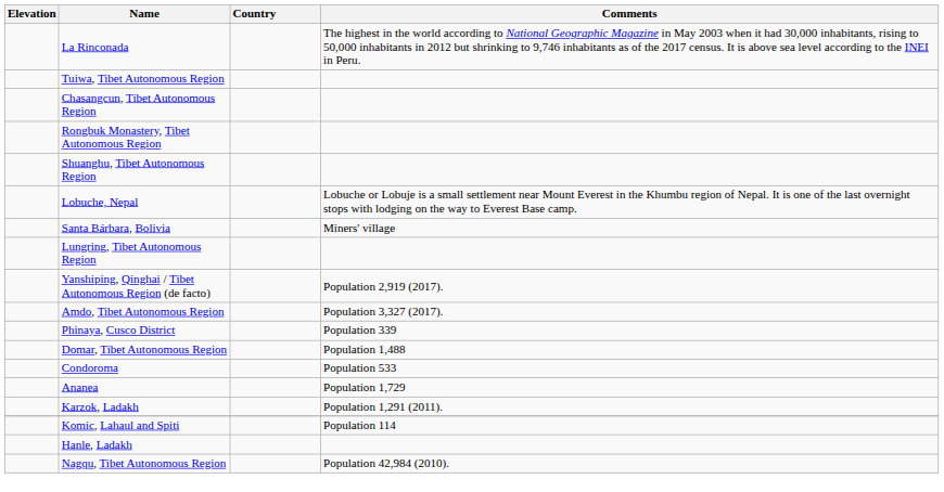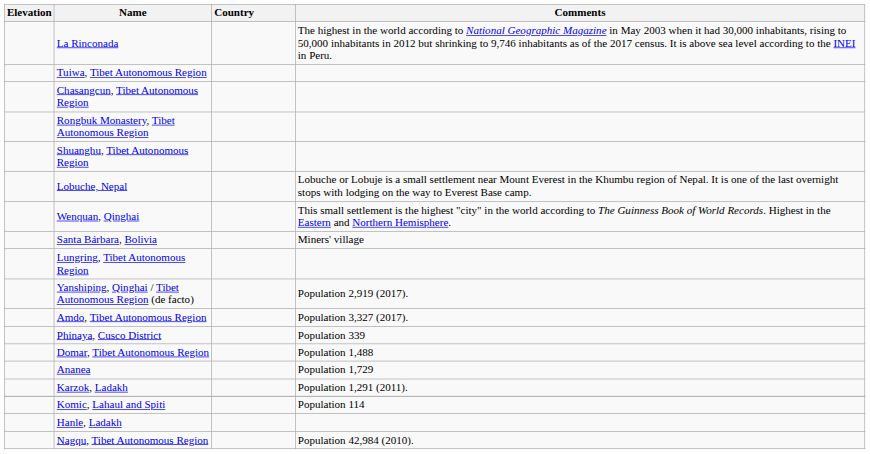 <table class="wikitable sortable">
 <tr>
 <th>Elevation</th>
 <th>Name</th>
 <th>Country              </th>
 <th>Comments</th>
 </tr>
 <tr>
 <td></td>
 <td><a href='#'>La Rinconada</a></td>
 <td></td>
 <td> The highest in the world according to <em><a href='#'>National Geographic Magazine</a></em> in May 2003 when it had 30,000 inhabitants, rising to 50,000 inhabitants in 2012 but shrinking to 9,746 inhabitants as of the 2017 census. It is  above sea level according to the <a href='#'>INEI</a> in Peru.</td>
 </tr>
 <tr>
 <td></td>
 <td><a href='#'>Tuiwa</a>, <a href='#'>Tibet Autonomous Region</a></td>
 <td></td>
 <td></td>
 </tr>
 <tr>
 <td></td>
 <td><a href='#'>Chasangcun</a>, <a href='#'>Tibet Autonomous Region</a></td>
 <td></td>
 <td></td>
 </tr>
 <tr>
 <td></td>
 <td><a href='#'>Rongbuk Monastery</a>, <a href='#'>Tibet Autonomous Region</a></td>
 <td></td>
 <td></td>
 </tr>
 <tr>
 <td></td>
 <td><a href='#'>Shuanghu</a>, <a href='#'>Tibet Autonomous Region</a></td>
 <td></td>
 <td></td>
 </tr>
 <tr>
 <td></td>
 <td><a href='#'>Lobuche, Nepal</a></td>
 <td></td>
 <td>Lobuche or Lobuje is a small settlement near Mount Everest in the Khumbu region of Nepal. It is one of the last overnight stops with lodging on the way to Everest Base camp.</td>
 </tr>
 <tr>
 <td></td>
+<td><a href='#'>Wenquan</a>, <a href='#'>Qinghai</a></td>
+<td></td>
+<td> This small settlement is the highest "city" in the world according to <em>The Guinness Book of World Records</em>. Highest in the <a href='#'>Eastern</a> and <a href='#'>Northern Hemisphere</a>.</td>
+</tr>
+<tr>
+<td></td>
 <td><a href='#'>Santa Bárbara</a>, <a href='#'>Bolivia</a></td>
 <td></td>
 <td>Miners' village</td>
 </tr>
 <tr>
 <td></td>
 <td><a href='#'>Lungring</a>, <a href='#'>Tibet Autonomous Region</a></td>
 <td></td>
 <td></td>
 </tr>
 <tr>
 <td></td>
 <td><a href='#'>Yanshiping</a>, <a href='#'>Qinghai</a> / <a href='#'>Tibet Autonomous Region</a> (de facto)</td>
 <td></td>
 <td>Population 2,919 (2017).</td>
 </tr>
 <tr>
 <td></td>
 <td><a href='#'>Amdo</a>, <a href='#'>Tibet Autonomous Region</a></td>
 <td></td>
 <td>Population 3,327 (2017).</td>
 </tr>
 <tr>
 <td></td>
 <td><a href='#'>Phinaya</a>, <a href='#'>Cusco District</a></td>
 <td></td>
 <td>Population 339</td>
 </tr>
 <tr>
 <td></td>
 <td><a href='#'>Domar</a>, <a href='#'>Tibet Autonomous Region</a></td>
 <td></td>
 <td>Population 1,488</td>
 </tr>
 <tr>
 <td></td>
-<td><a href='#'>Condoroma</a></td>
-<td></td>
-<td>Population 533</td>
-</tr>
-<tr>
-<td></td>
 <td><a href='#'>Ananea</a></td>
 <td></td>
 <td>Population 1,729</td>
 </tr>
 <tr>
 <td></td>
 <td><a href='#'>Karzok</a>, <a href='#'>Ladakh</a></td>
 <td></td>
 <td>Population 1,291 (2011).</td>
 </tr>
 <tr>
 </tr>
 <tr>
 <td></td>
 <td><a href='#'>Komic</a>, <a href='#'>Lahaul and Spiti</a></td>
 <td></td>
 <td>Population 114</td>
 </tr>
 <tr>
 <td></td>
 <td><a href='#'>Hanle</a>, <a href='#'>Ladakh</a></td>
 <td></td>
 <td></td>
 </tr>
 <tr>
 <td></td>
 <td><a href='#'>Nagqu</a>, <a href='#'>Tibet Autonomous Region</a></td>
 <td></td>
 <td>Population 42,984 (2010).</td>
 </tr>
 </table>
